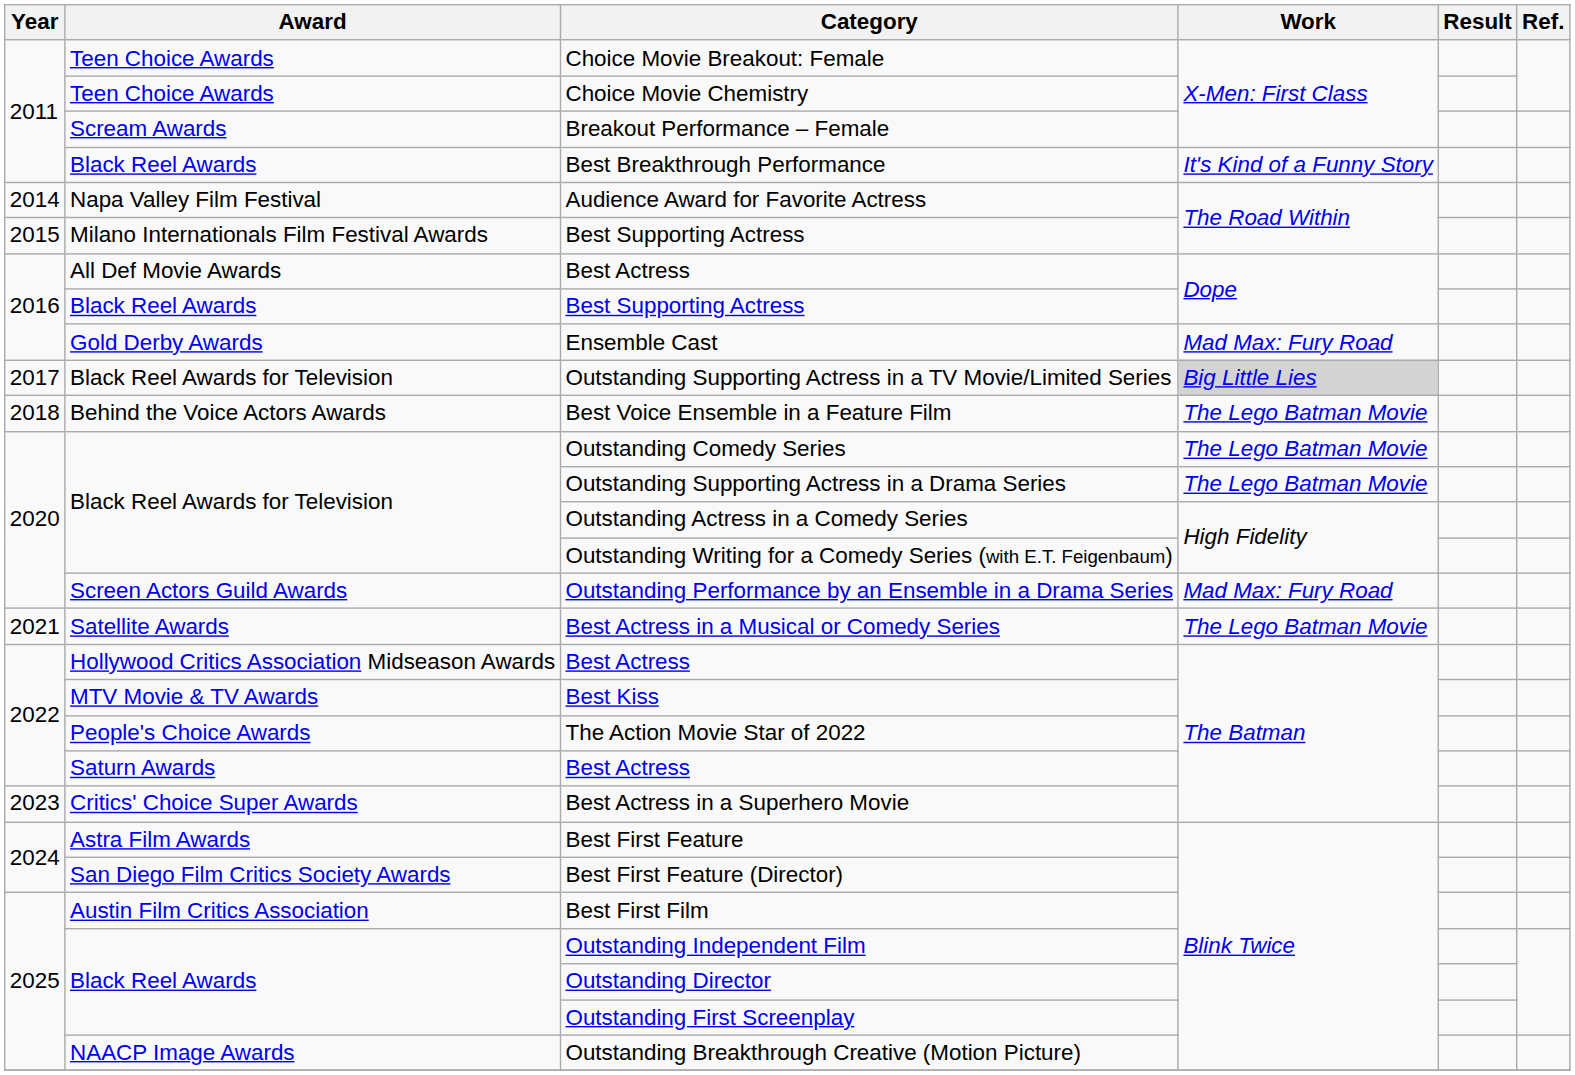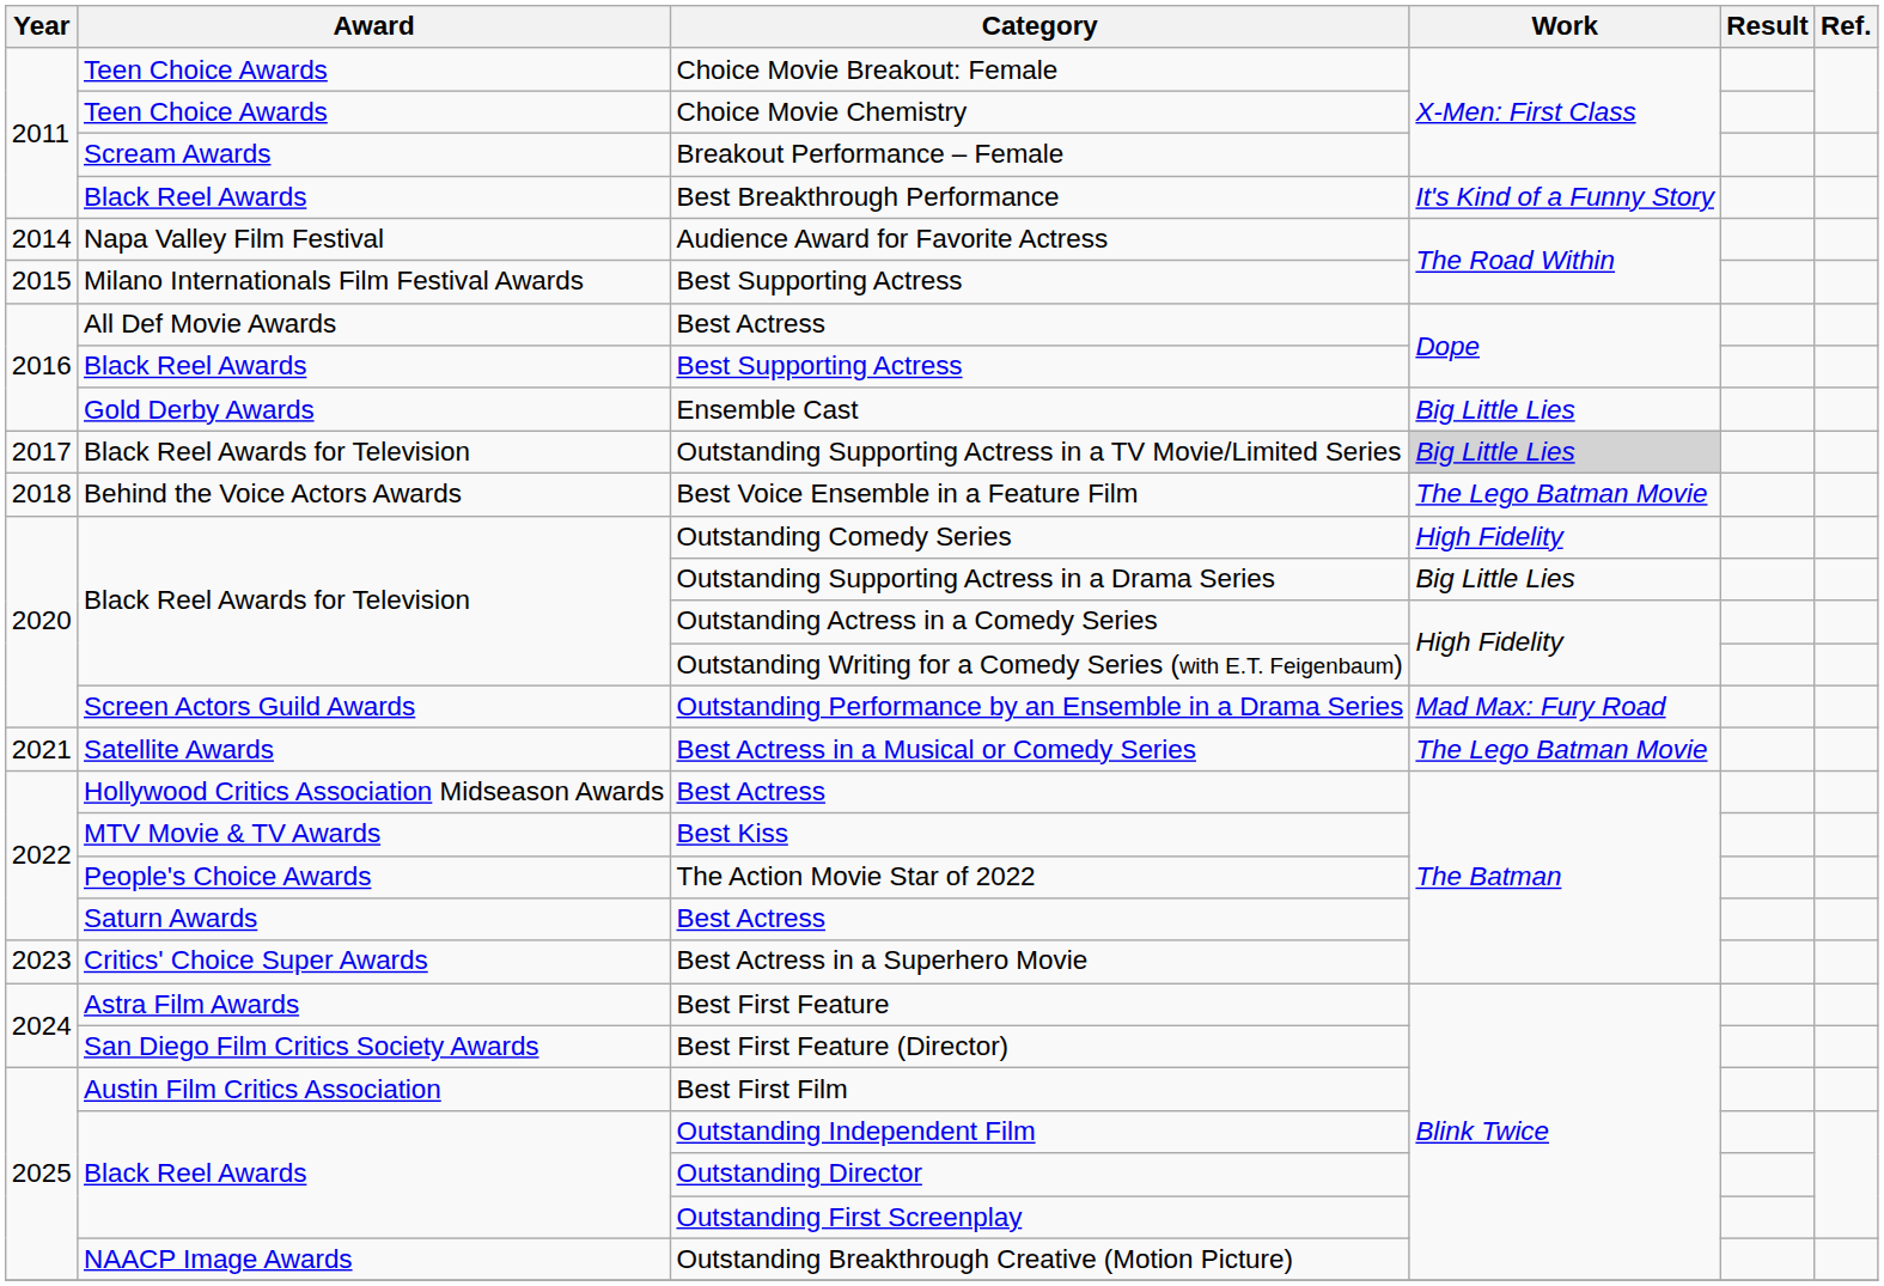 <table class="wikitable sortable">
 <tr>
 <th>Year</th>
 <th>Award</th>
 <th>Category</th>
 <th>Work</th>
 <th>Result</th>
 <th class="unsortable">Ref.</th>
 </tr>
 <tr>
 <td rowspan="4">2011</td>
 <td><a href='#'>Teen Choice Awards</a></td>
 <td>Choice Movie Breakout: Female</td>
 <td rowspan="3"><em><a href='#'>X-Men: First Class</a></em></td>
 <td></td>
 <td rowspan="2" style="text-align:center;"></td>
 </tr>
 <tr>
 <td><a href='#'>Teen Choice Awards</a></td>
 <td>Choice Movie Chemistry</td>
 <td></td>
 </tr>
 <tr>
 <td><a href='#'>Scream Awards</a></td>
 <td>Breakout Performance – Female</td>
 <td></td>
 <td style="text-align:center;"></td>
 </tr>
 <tr>
 <td><a href='#'>Black Reel Awards</a></td>
 <td>Best Breakthrough Performance</td>
 <td><em><a href='#'>It's Kind of a Funny Story</a></em></td>
 <td></td>
 <td style="text-align:center;"></td>
 </tr>
 <tr>
 <td>2014</td>
 <td>Napa Valley Film Festival</td>
 <td>Audience Award for Favorite Actress</td>
 <td rowspan="2"><em><a href='#'>The Road Within</a></em></td>
 <td></td>
 <td style="text-align:center;"></td>
 </tr>
 <tr>
 <td>2015</td>
 <td>Milano Internationals Film Festival Awards</td>
 <td>Best Supporting Actress</td>
 <td></td>
 <td style="text-align:center;"></td>
 </tr>
 <tr>
 <td rowspan="3">2016</td>
 <td>All Def Movie Awards</td>
 <td>Best Actress</td>
 <td rowspan="2"><em><a href='#'>Dope</a></em></td>
 <td></td>
 <td style="text-align:center;"></td>
 </tr>
 <tr>
 <td><a href='#'>Black Reel Awards</a></td>
 <td><a href='#'>Best Supporting Actress</a></td>
 <td></td>
 <td style="text-align:center;"></td>
 </tr>
 <tr>
 <td><a href='#'>Gold Derby Awards</a></td>
 <td>Ensemble Cast</td>
-<td><em><a href='#'>Mad Max: Fury Road</a></em></td>
+<td><em><a href='#'>Big Little Lies</a></em></td>
 <td></td>
 <td style="text-align:center;"></td>
 </tr>
 <tr>
 <td>2017</td>
 <td>Black Reel Awards for Television</td>
 <td>Outstanding Supporting Actress in a TV Movie/Limited Series</td>
 <td style="background: lightgrey;"><em><a href='#'>Big Little Lies</a></em></td>
 <td></td>
 <td style="text-align:center;"></td>
 </tr>
 <tr>
 <td>2018</td>
 <td>Behind the Voice Actors Awards</td>
 <td>Best Voice Ensemble in a Feature Film</td>
 <td><em><a href='#'>The Lego Batman Movie</a></em></td>
 <td></td>
 <td style="text-align:center;"></td>
 </tr>
 <tr>
 <td rowspan="5">2020</td>
 <td rowspan="4">Black Reel Awards for Television</td>
 <td>Outstanding Comedy Series</td>
-<td><em><a href='#'>The Lego Batman Movie</a></em></td>
+<td><em><a href='#'>High Fidelity</a></em></td>
 <td></td>
 <td style="text-align:center;"></td>
 </tr>
 <tr>
 <td>Outstanding Supporting Actress in a Drama Series</td>
-<td><em><a href='#'>The Lego Batman Movie</a></em></td>
+<td><em>Big Little Lies</em></td>
 <td></td>
 <td style="text-align:center;"></td>
 </tr>
 <tr>
 <td>Outstanding Actress in a Comedy Series</td>
 <td rowspan="2"><em>High Fidelity</em></td>
 <td></td>
 <td style="text-align:center;"></td>
 </tr>
 <tr>
 <td>Outstanding Writing for a Comedy Series (<small>with E.T. Feigenbaum</small>)</td>
 <td></td>
 <td style="text-align:center;"></td>
 </tr>
 <tr>
 <td><a href='#'>Screen Actors Guild Awards</a></td>
 <td><a href='#'>Outstanding Performance by an Ensemble in a Drama Series</a></td>
 <td><em><a href='#'>Mad Max: Fury Road</a></em></td>
 <td></td>
 <td style="text-align:center;"></td>
 </tr>
 <tr>
 <td>2021</td>
 <td><a href='#'>Satellite Awards</a></td>
 <td><a href='#'>Best Actress in a Musical or Comedy Series</a></td>
 <td><em><a href='#'>The Lego Batman Movie</a></em></td>
 <td></td>
 <td style="text-align:center;"></td>
 </tr>
 <tr>
 <td rowspan="4">2022</td>
 <td><a href='#'>Hollywood Critics Association</a> Midseason Awards</td>
 <td><a href='#'>Best Actress</a></td>
 <td rowspan="5"><em><a href='#'>The Batman</a></em></td>
 <td></td>
 <td style="text-align:center;"></td>
 </tr>
 <tr>
 <td><a href='#'>MTV Movie & TV Awards</a></td>
 <td><a href='#'>Best Kiss</a></td>
 <td></td>
 <td style="text-align:center;"></td>
 </tr>
 <tr>
 <td><a href='#'>People's Choice Awards</a></td>
 <td>The Action Movie Star of 2022</td>
 <td></td>
 <td style="text-align:center;"></td>
 </tr>
 <tr>
 <td><a href='#'>Saturn Awards</a></td>
 <td><a href='#'>Best Actress</a></td>
 <td></td>
 <td style="text-align:center;"></td>
 </tr>
 <tr>
 <td>2023</td>
 <td><a href='#'>Critics' Choice Super Awards</a></td>
 <td>Best Actress in a Superhero Movie</td>
 <td></td>
 <td style="text-align:center;"></td>
 </tr>
 <tr>
 <td rowspan="2">2024</td>
 <td><a href='#'>Astra Film Awards</a></td>
 <td>Best First Feature</td>
 <td rowspan="7"><em><a href='#'>Blink Twice</a></em></td>
 <td></td>
 <td style="text-align:center;"></td>
 </tr>
 <tr>
 <td><a href='#'>San Diego Film Critics Society Awards</a></td>
 <td>Best First Feature (Director)</td>
 <td></td>
 <td align="center"></td>
 </tr>
 <tr>
 <td rowspan="5">2025</td>
 <td><a href='#'>Austin Film Critics Association</a></td>
 <td>Best First Film</td>
 <td></td>
 <td align="center"></td>
 </tr>
 <tr>
 <td rowspan="3"><a href='#'>Black Reel Awards</a></td>
 <td><a href='#'>Outstanding Independent Film</a></td>
 <td></td>
 <td rowspan="3" align="center"></td>
 </tr>
 <tr>
 <td><a href='#'>Outstanding Director</a></td>
 <td></td>
 </tr>
 <tr>
 <td><a href='#'>Outstanding First Screenplay</a></td>
 <td></td>
 </tr>
 <tr>
 <td><a href='#'>NAACP Image Awards</a></td>
 <td>Outstanding Breakthrough Creative (Motion Picture)</td>
 <td></td>
 <td align="center"></td>
 </tr>
 <tr>
 </tr>
 </table>
